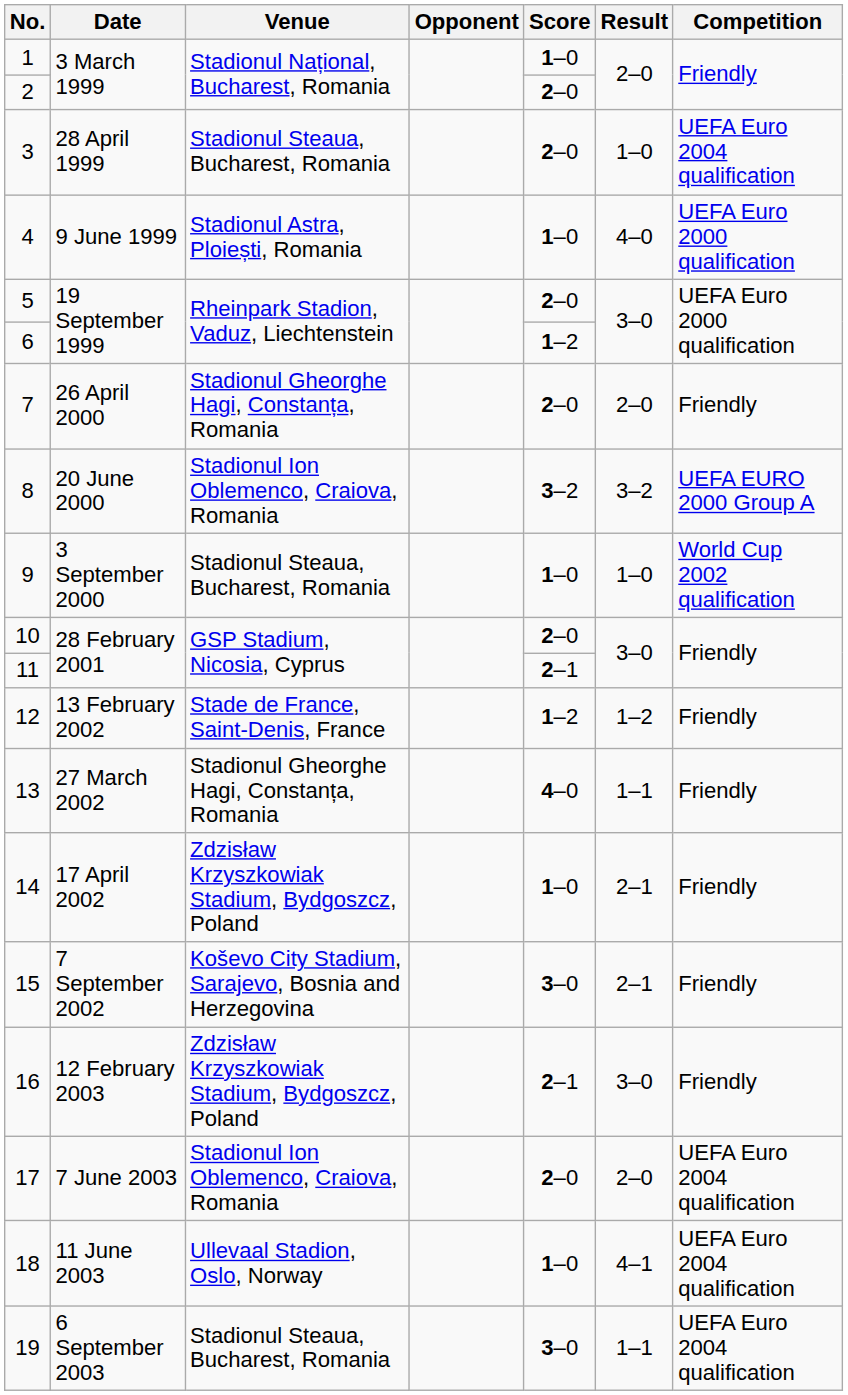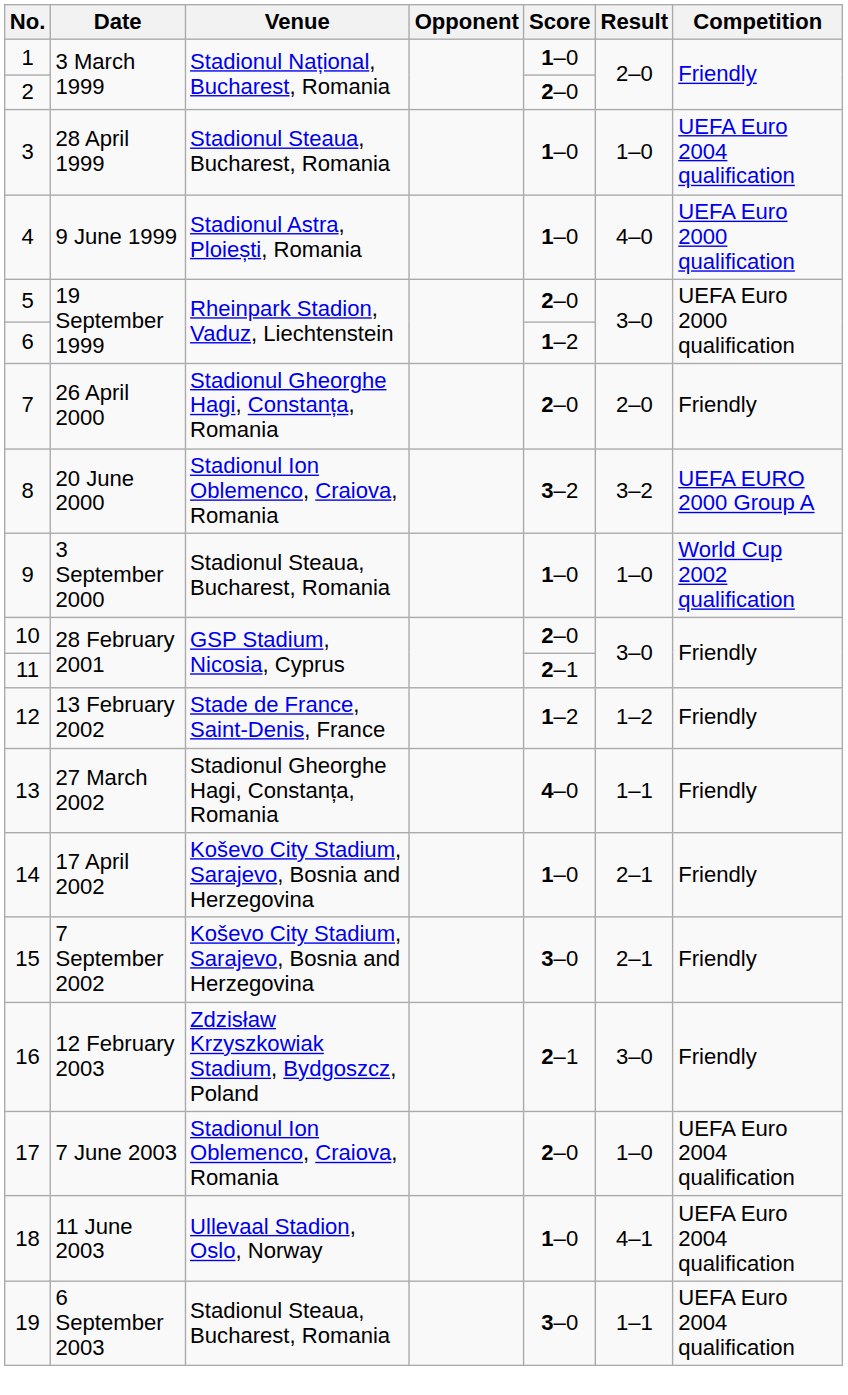 <table class="wikitable sortable">
 <tr>
 <th scope="col">No.</th>
 <th scope="col">Date</th>
 <th scope="col">Venue</th>
 <th scope="col">Opponent</th>
 <th scope="col">Score</th>
 <th scope="col">Result</th>
 <th scope="col">Competition</th>
 </tr>
 <tr>
 <td style="text-align:center">1</td>
 <td rowspan="2">3 March 1999</td>
 <td rowspan="2"><a href='#'>Stadionul Național</a>, <a href='#'>Bucharest</a>, Romania</td>
 <td rowspan="2"></td>
 <td style="text-align:center"><strong>1</strong>–0</td>
 <td rowspan="2" style="text-align:center">2–0</td>
 <td rowspan="2"><a href='#'>Friendly</a></td>
 </tr>
 <tr>
 <td style="text-align:center">2</td>
 <td style="text-align:center"><strong>2</strong>–0</td>
 </tr>
 <tr>
 <td style="text-align:center">3</td>
 <td>28 April 1999</td>
 <td><a href='#'>Stadionul Steaua</a>, Bucharest, Romania</td>
 <td></td>
-<td style="text-align:center"><strong>2</strong>–0</td>
+<td style="text-align:center"><strong>1</strong>–0</td>
 <td style="text-align:center">1–0</td>
 <td><a href='#'>UEFA Euro 2004 qualification</a></td>
 </tr>
 <tr>
 <td style="text-align:center">4</td>
 <td>9 June 1999</td>
 <td><a href='#'>Stadionul Astra</a>, <a href='#'>Ploiești</a>, Romania</td>
 <td></td>
 <td style="text-align:center"><strong>1</strong>–0</td>
 <td style="text-align:center">4–0</td>
 <td><a href='#'>UEFA Euro 2000 qualification</a></td>
 </tr>
 <tr>
 <td style="text-align:center">5</td>
 <td rowspan="2">19 September 1999</td>
 <td rowspan="2"><a href='#'>Rheinpark Stadion</a>, <a href='#'>Vaduz</a>, Liechtenstein</td>
 <td rowspan="2"></td>
 <td style="text-align:center"><strong>2</strong>–0</td>
 <td rowspan=2 style="text-align:center">3–0</td>
 <td rowspan="2">UEFA Euro 2000 qualification</td>
 </tr>
 <tr>
 <td style="text-align:center">6</td>
 <td style="text-align:center"><strong>1</strong>–2</td>
 </tr>
 <tr>
 <td style="text-align:center">7</td>
 <td>26 April 2000</td>
 <td><a href='#'>Stadionul Gheorghe Hagi</a>, <a href='#'>Constanța</a>, Romania</td>
 <td></td>
 <td style="text-align:center"><strong>2</strong>–0</td>
 <td style="text-align:center">2–0</td>
 <td>Friendly</td>
 </tr>
 <tr>
 <td style="text-align:center">8</td>
 <td>20 June 2000</td>
 <td><a href='#'>Stadionul Ion Oblemenco</a>, <a href='#'>Craiova</a>, Romania</td>
 <td></td>
 <td style="text-align:center"><strong>3</strong>–2</td>
 <td style="text-align:center">3–2</td>
 <td><a href='#'>UEFA EURO 2000 Group A</a></td>
 </tr>
 <tr>
 <td style="text-align:center">9</td>
 <td>3 September 2000</td>
 <td>Stadionul Steaua, Bucharest, Romania</td>
 <td></td>
 <td style="text-align:center"><strong>1</strong>–0</td>
 <td style="text-align:center">1–0</td>
 <td><a href='#'>World Cup 2002 qualification</a></td>
 </tr>
 <tr>
 <td style="text-align:center">10</td>
 <td rowspan="2">28 February 2001</td>
 <td rowspan="2"><a href='#'>GSP Stadium</a>, <a href='#'>Nicosia</a>, Cyprus</td>
 <td rowspan="2"></td>
 <td style="text-align:center"><strong>2</strong>–0</td>
 <td rowspan="2" style="text-align:center">3–0</td>
 <td rowspan="2">Friendly</td>
 </tr>
 <tr>
 <td style="text-align:center">11</td>
 <td style="text-align:center"><strong>2</strong>–1</td>
 </tr>
 <tr>
 <td style="text-align:center">12</td>
 <td>13 February 2002</td>
 <td><a href='#'>Stade de France</a>, <a href='#'>Saint-Denis</a>, France</td>
 <td></td>
 <td style="text-align:center"><strong>1</strong>–2</td>
 <td style="text-align:center">1–2</td>
 <td>Friendly</td>
 </tr>
 <tr>
 <td style="text-align:center">13</td>
 <td>27 March 2002</td>
 <td>Stadionul Gheorghe Hagi, Constanța, Romania</td>
 <td></td>
 <td style="text-align:center"><strong>4</strong>–0</td>
 <td style="text-align:center">1–1</td>
 <td>Friendly</td>
 </tr>
 <tr>
 <td style="text-align:center">14</td>
 <td>17 April 2002</td>
-<td><a href='#'>Zdzisław Krzyszkowiak Stadium</a>, <a href='#'>Bydgoszcz</a>, Poland</td>
+<td><a href='#'>Koševo City Stadium</a>, <a href='#'>Sarajevo</a>, Bosnia and Herzegovina</td>
 <td></td>
 <td style="text-align:center"><strong>1</strong>–0</td>
 <td style="text-align:center">2–1</td>
 <td>Friendly</td>
 </tr>
 <tr>
 <td style="text-align:center">15</td>
 <td>7 September 2002</td>
 <td><a href='#'>Koševo City Stadium</a>, <a href='#'>Sarajevo</a>, Bosnia and Herzegovina</td>
 <td></td>
 <td style="text-align:center"><strong>3</strong>–0</td>
 <td style="text-align:center">2–1</td>
 <td>Friendly</td>
 </tr>
 <tr>
 <td style="text-align:center">16</td>
 <td>12 February 2003</td>
 <td><a href='#'>Zdzisław Krzyszkowiak Stadium</a>, <a href='#'>Bydgoszcz</a>, Poland</td>
 <td></td>
 <td style="text-align:center"><strong>2</strong>–1</td>
 <td style="text-align:center">3–0</td>
 <td>Friendly</td>
 </tr>
 <tr>
 <td style="text-align:center">17</td>
 <td>7 June 2003</td>
 <td><a href='#'>Stadionul Ion Oblemenco</a>, <a href='#'>Craiova</a>, Romania</td>
 <td></td>
 <td style="text-align:center"><strong>2</strong>–0</td>
-<td style="text-align:center">2–0</td>
+<td style="text-align:center">1–0</td>
 <td>UEFA Euro 2004 qualification</td>
 </tr>
 <tr>
 <td style="text-align:center">18</td>
 <td>11 June 2003</td>
 <td><a href='#'>Ullevaal Stadion</a>, <a href='#'>Oslo</a>, Norway</td>
 <td></td>
 <td style="text-align:center"><strong>1</strong>–0</td>
 <td style="text-align:center">4–1</td>
 <td>UEFA Euro 2004 qualification</td>
 </tr>
 <tr>
 <td style="text-align:center">19</td>
 <td>6 September 2003</td>
 <td>Stadionul Steaua, Bucharest, Romania</td>
 <td></td>
 <td style="text-align:center"><strong>3</strong>–0</td>
 <td style="text-align:center">1–1</td>
 <td>UEFA Euro 2004 qualification</td>
 </tr>
 </table>
